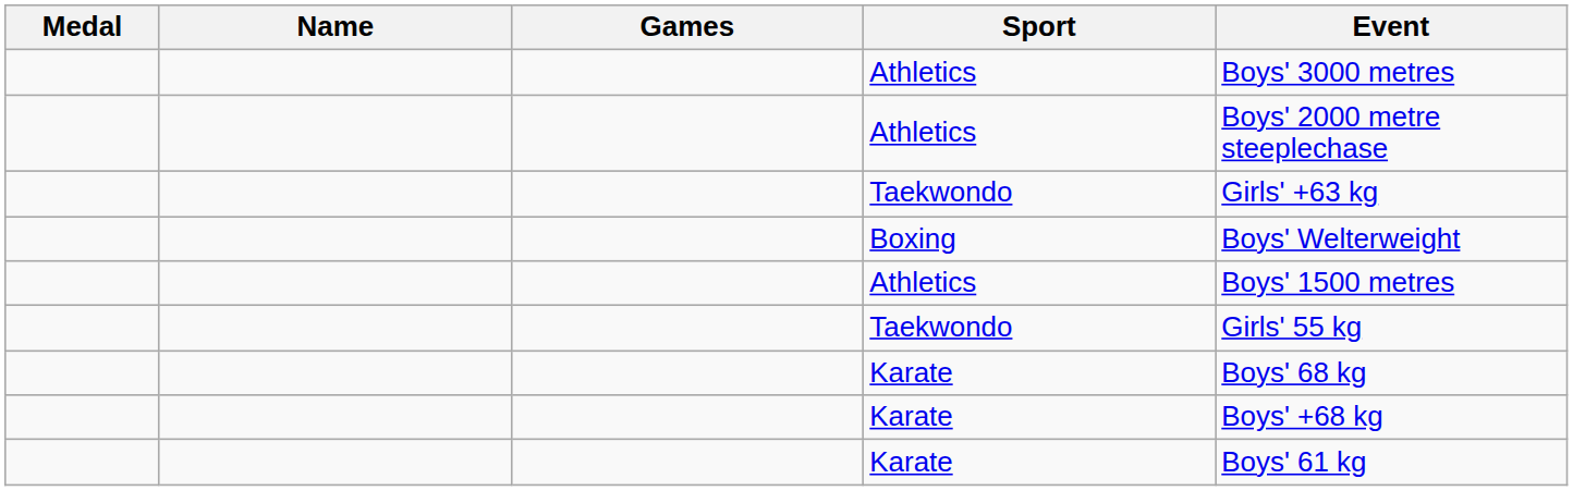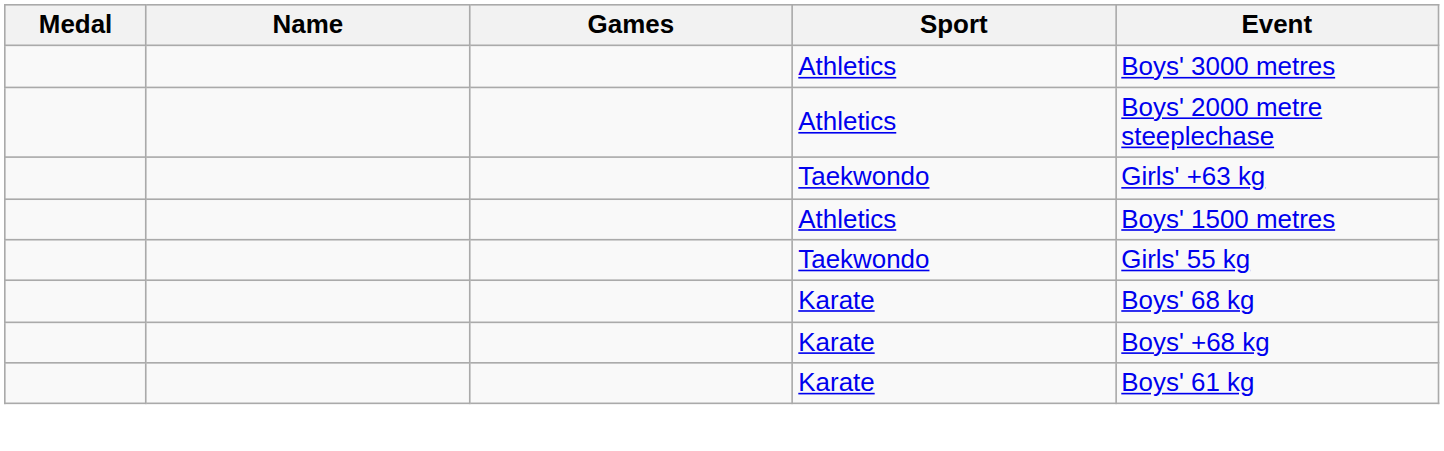 <table class="wikitable sortable">
 <tr>
 <th style="width:5em">Medal</th>
 <th style="width:12em">Name</th>
 <th style="width:12em">Games</th>
 <th style="width:12em">Sport</th>
 <th style="width:12em">Event</th>
 </tr>
 <tr>
 <td></td>
 <td></td>
 <td></td>
 <td> <a href='#'>Athletics</a></td>
 <td><a href='#'>Boys' 3000 metres</a></td>
 </tr>
 <tr>
 <td></td>
 <td></td>
 <td></td>
 <td> <a href='#'>Athletics</a></td>
 <td><a href='#'>Boys' 2000 metre steeplechase</a></td>
 </tr>
 <tr>
 <td></td>
 <td></td>
 <td></td>
 <td> <a href='#'>Taekwondo</a></td>
 <td><a href='#'>Girls' +63 kg</a></td>
-</tr>
-<tr>
-<td></td>
-<td></td>
-<td></td>
-<td> <a href='#'>Boxing</a></td>
-<td><a href='#'>Boys' Welterweight</a></td>
 </tr>
 <tr>
 <td></td>
 <td></td>
 <td></td>
 <td> <a href='#'>Athletics</a></td>
 <td><a href='#'>Boys' 1500 metres</a></td>
 </tr>
 <tr>
 <td></td>
 <td></td>
 <td></td>
 <td> <a href='#'>Taekwondo</a></td>
 <td><a href='#'>Girls' 55 kg</a></td>
 </tr>
 <tr>
 <td></td>
 <td></td>
 <td></td>
 <td> <a href='#'>Karate</a></td>
 <td><a href='#'>Boys' 68 kg</a></td>
 </tr>
 <tr>
 <td></td>
 <td></td>
 <td></td>
 <td> <a href='#'>Karate</a></td>
 <td><a href='#'>Boys' +68 kg</a></td>
 </tr>
 <tr>
 <td></td>
 <td></td>
 <td></td>
 <td> <a href='#'>Karate</a></td>
 <td><a href='#'>Boys' 61 kg</a></td>
 </tr>
 </table>
